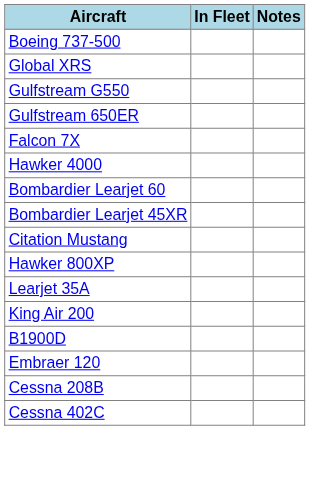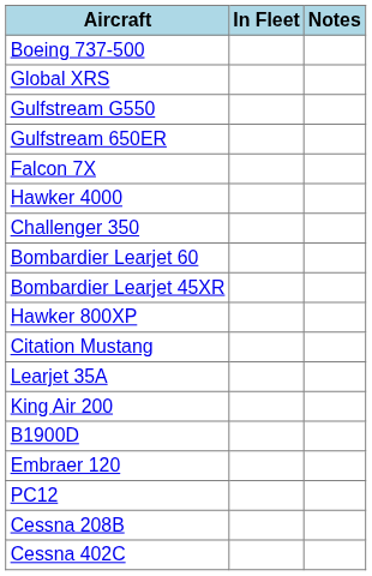 <table class="toccolours" border="1" cellpadding="3" style="white-space:nowrap; border-collapse:collapse; margin:auto;">
 <tr bgcolor=lightblue>
 <th>Aircraft</th>
 <th>In Fleet</th>
 <th>Notes</th>
 </tr>
 <tr>
 <td><a href='#'>Boeing 737-500</a></td>
 <td align="center"></td>
 <td></td>
 </tr>
 <tr>
 <td><a href='#'>Global XRS</a></td>
 <td align="center"></td>
 <td></td>
 </tr>
 <tr>
 <td><a href='#'>Gulfstream G550</a></td>
 <td align="center"></td>
 <td></td>
 </tr>
 <tr>
 <td><a href='#'>Gulfstream 650ER</a></td>
 <td align="center"></td>
 <td></td>
 </tr>
 <tr>
 <td><a href='#'>Falcon 7X</a></td>
 <td align="center"></td>
 <td></td>
 </tr>
 <tr>
 <td><a href='#'>Hawker 4000</a></td>
 <td align="center"></td>
 <td></td>
 </tr>
 <tr>
+<td><a href='#'>Challenger 350</a></td>
+<td align="center"></td>
+<td></td>
+</tr>
+<tr>
 <td><a href='#'>Bombardier Learjet 60</a></td>
 <td align="center"></td>
 <td></td>
 </tr>
 <tr>
 <td><a href='#'>Bombardier Learjet 45XR</a></td>
 <td align="center"></td>
 <td></td>
 </tr>
 <tr>
-<td><a href='#'>Citation Mustang</a></td>
+<td><a href='#'>Hawker 800XP</a></td>
 <td align="center"></td>
 <td></td>
 </tr>
 <tr>
-<td><a href='#'>Hawker 800XP</a></td>
+<td><a href='#'>Citation Mustang</a></td>
 <td align="center"></td>
 <td></td>
 </tr>
 <tr>
 <td><a href='#'>Learjet 35A</a></td>
 <td align="center"></td>
 <td></td>
 </tr>
 <tr>
 <td><a href='#'>King Air 200</a></td>
 <td align="center"></td>
 <td></td>
 </tr>
 <tr>
 <td><a href='#'>B1900D</a></td>
 <td align="center"></td>
 <td></td>
 </tr>
 <tr>
 <td><a href='#'>Embraer 120</a></td>
 <td align="center"></td>
 <td></td>
 </tr>
 <tr>
+<td><a href='#'>PC12</a></td>
+<td align="center"></td>
+<td></td>
+</tr>
+<tr>
 <td><a href='#'>Cessna 208B</a></td>
 <td align="center"></td>
 <td></td>
 </tr>
 <tr>
 <td><a href='#'>Cessna 402C</a></td>
 <td align="center"></td>
 </tr>
 </table>
